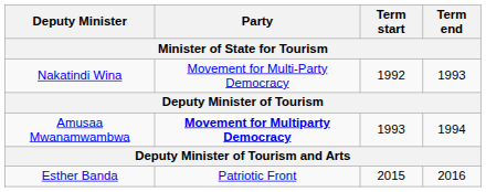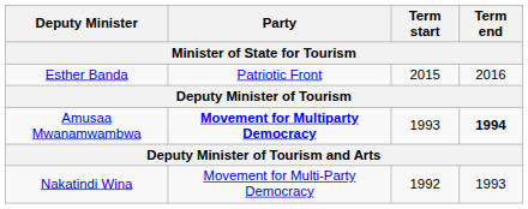 <table class=wikitable style=text-align:center>
 <tr>
 <th>Deputy Minister</th>
 <th>Party</th>
 <th>Term start</th>
 <th>Term end</th>
 </tr>
 <tr>
 <th colspan=4>Minister of State for Tourism</th>
 </tr>
 <tr>
-<td><a href='#'>Nakatindi Wina</a></td>
-<td><a href='#'>Movement for Multi-Party Democracy</a></td>
-<td>1992</td>
-<td>1993</td>
+<td><a href='#'>Esther Banda</a></td>
+<td><a href='#'>Patriotic Front</a></td>
+<td>2015</td>
+<td>2016</td>
 </tr>
 <tr>
 <th colspan=4>Deputy Minister of Tourism</th>
 </tr>
 <tr>
 <td><a href='#'>Amusaa Mwanamwambwa</a></td>
 <td><strong><a href='#'>Movement for Multiparty Democracy</a></strong></td>
 <td>1993</td>
-<td>1994</td>
+<td><strong>1994</strong></td>
 </tr>
 <tr>
 <th colspan=4>Deputy Minister of Tourism and Arts</th>
 </tr>
 <tr>
-<td><a href='#'>Esther Banda</a></td>
-<td><a href='#'>Patriotic Front</a></td>
-<td>2015</td>
-<td>2016</td>
+<td><a href='#'>Nakatindi Wina</a></td>
+<td><a href='#'>Movement for Multi-Party Democracy</a></td>
+<td>1992</td>
+<td>1993</td>
 </tr>
 </table>
